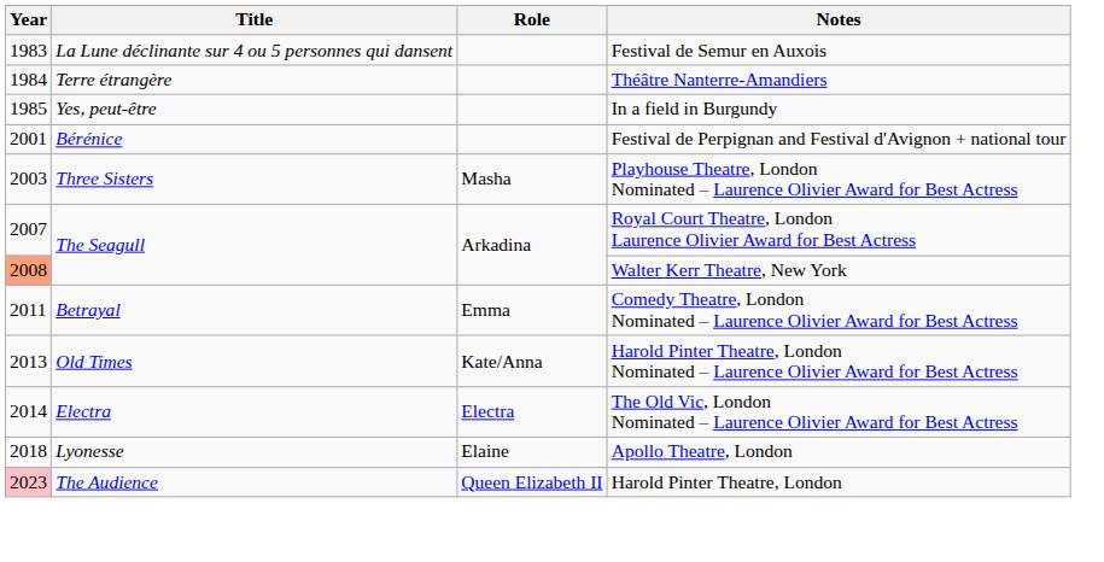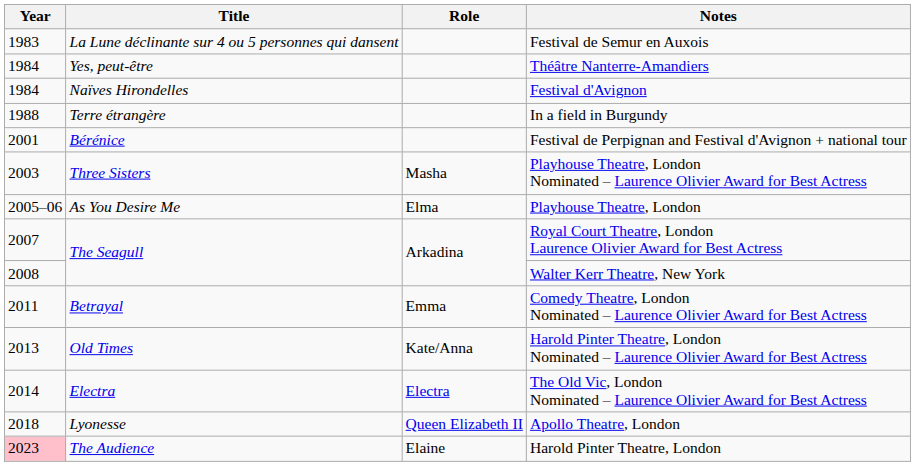 <table class="wikitable sortable">
 <tr>
 <th>Year</th>
 <th>Title</th>
 <th>Role</th>
 <th class="unsortable">Notes</th>
 </tr>
 <tr>
 <td>1983</td>
 <td><em>La Lune déclinante sur 4 ou 5 personnes qui dansent</em></td>
 <td></td>
 <td>Festival de Semur en Auxois</td>
 </tr>
 <tr>
 <td>1984</td>
-<td><em>Terre étrangère</em></td>
+<td><em>Yes, peut-être</em></td>
 <td></td>
 <td><a href='#'>Théâtre Nanterre-Amandiers</a></td>
 </tr>
 <tr>
-<td>1985</td>
-<td><em>Yes, peut-être</em></td>
+<td>1984</td>
+<td><em>Naïves Hirondelles</em></td>
+<td></td>
+<td><a href='#'>Festival d'Avignon</a></td>
+</tr>
+<tr>
+<td>1988</td>
+<td><em>Terre étrangère</em></td>
 <td></td>
 <td>In a field in Burgundy</td>
 </tr>
 <tr>
 <td>2001</td>
 <td><em><a href='#'>Bérénice</a> </em></td>
 <td></td>
 <td>Festival de Perpignan and Festival d'Avignon + national tour</td>
 </tr>
 <tr>
 <td>2003</td>
 <td><em><a href='#'>Three Sisters</a></em></td>
 <td>Masha</td>
 <td><a href='#'>Playhouse Theatre</a>, London<br>Nominated – <a href='#'>Laurence Olivier Award for Best Actress</a></td>
 </tr>
 <tr>
+<td>2005–06</td>
+<td><em>As You Desire Me</em></td>
+<td>Elma</td>
+<td><a href='#'>Playhouse Theatre</a>, London</td>
+</tr>
+<tr>
 <td>2007</td>
 <td rowspan=2><em><a href='#'>The Seagull</a></em></td>
 <td rowspan=2>Arkadina</td>
 <td><a href='#'>Royal Court Theatre</a>, London<br><a href='#'>Laurence Olivier Award for Best Actress</a></td>
 </tr>
 <tr>
-<td style="background: lightsalmon;">2008</td>
+<td>2008</td>
 <td><a href='#'>Walter Kerr Theatre</a>, New York</td>
 </tr>
 <tr>
 <td>2011</td>
 <td><em><a href='#'>Betrayal</a></em></td>
 <td>Emma</td>
 <td><a href='#'>Comedy Theatre</a>, London<br>Nominated – <a href='#'>Laurence Olivier Award for Best Actress</a></td>
 </tr>
 <tr>
 <td>2013</td>
 <td><em><a href='#'>Old Times</a></em></td>
 <td>Kate/Anna</td>
 <td><a href='#'>Harold Pinter Theatre</a>, London<br>Nominated – <a href='#'>Laurence Olivier Award for Best Actress</a></td>
 </tr>
 <tr>
 <td>2014</td>
 <td><em><a href='#'>Electra</a></em></td>
 <td><a href='#'>Electra</a></td>
 <td><a href='#'>The Old Vic</a>, London<br>Nominated – <a href='#'>Laurence Olivier Award for Best Actress</a></td>
 </tr>
 <tr>
 <td>2018</td>
 <td><em>Lyonesse</em></td>
-<td>Elaine</td>
+<td><a href='#'>Queen Elizabeth II</a></td>
 <td><a href='#'>Apollo Theatre</a>, London</td>
 </tr>
 <tr>
 <td style="background: pink;">2023</td>
 <td><em><a href='#'>The Audience</a></em></td>
-<td><a href='#'>Queen Elizabeth II</a></td>
+<td>Elaine</td>
 <td>Harold Pinter Theatre, London</td>
 </tr>
 </table>
